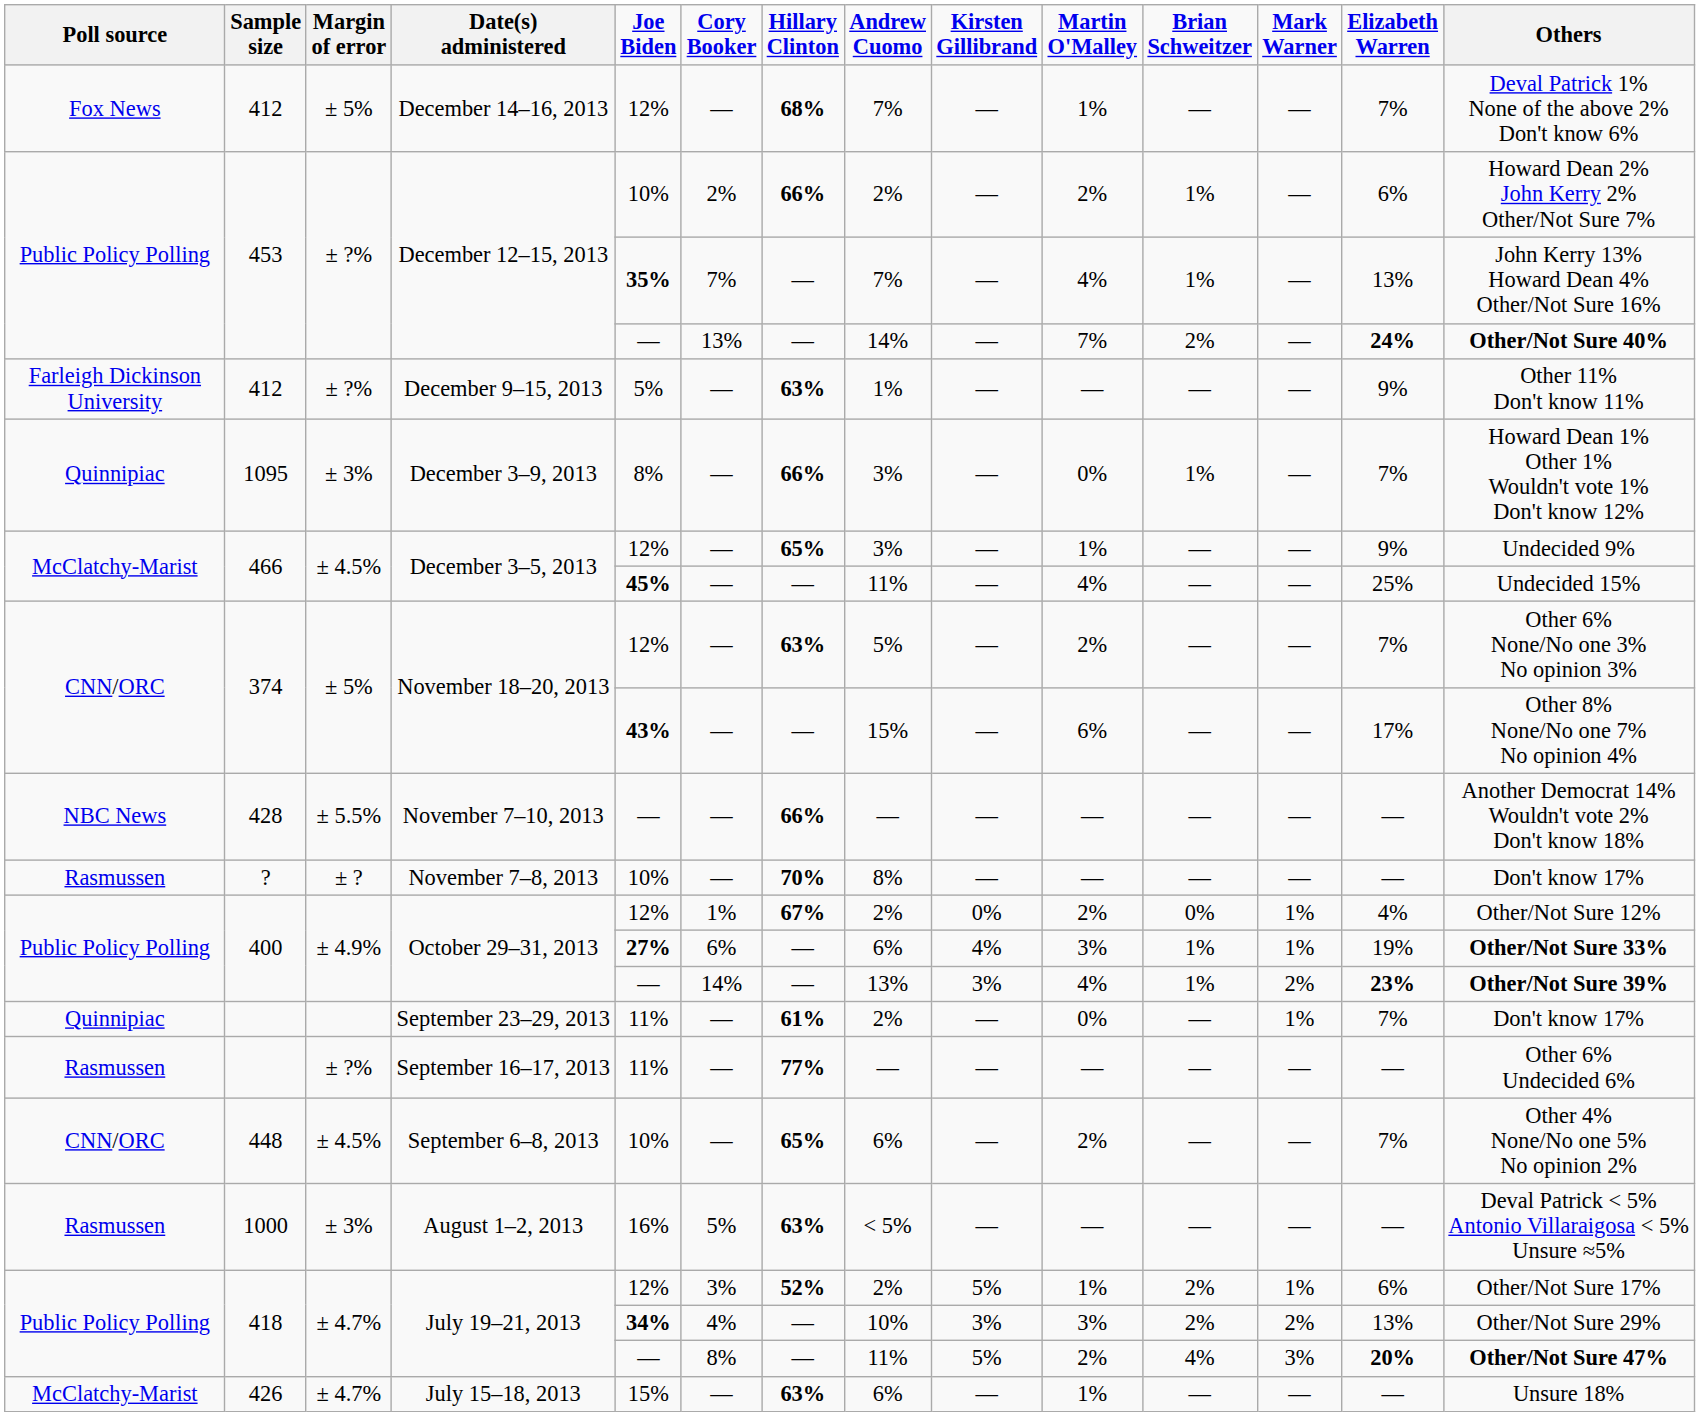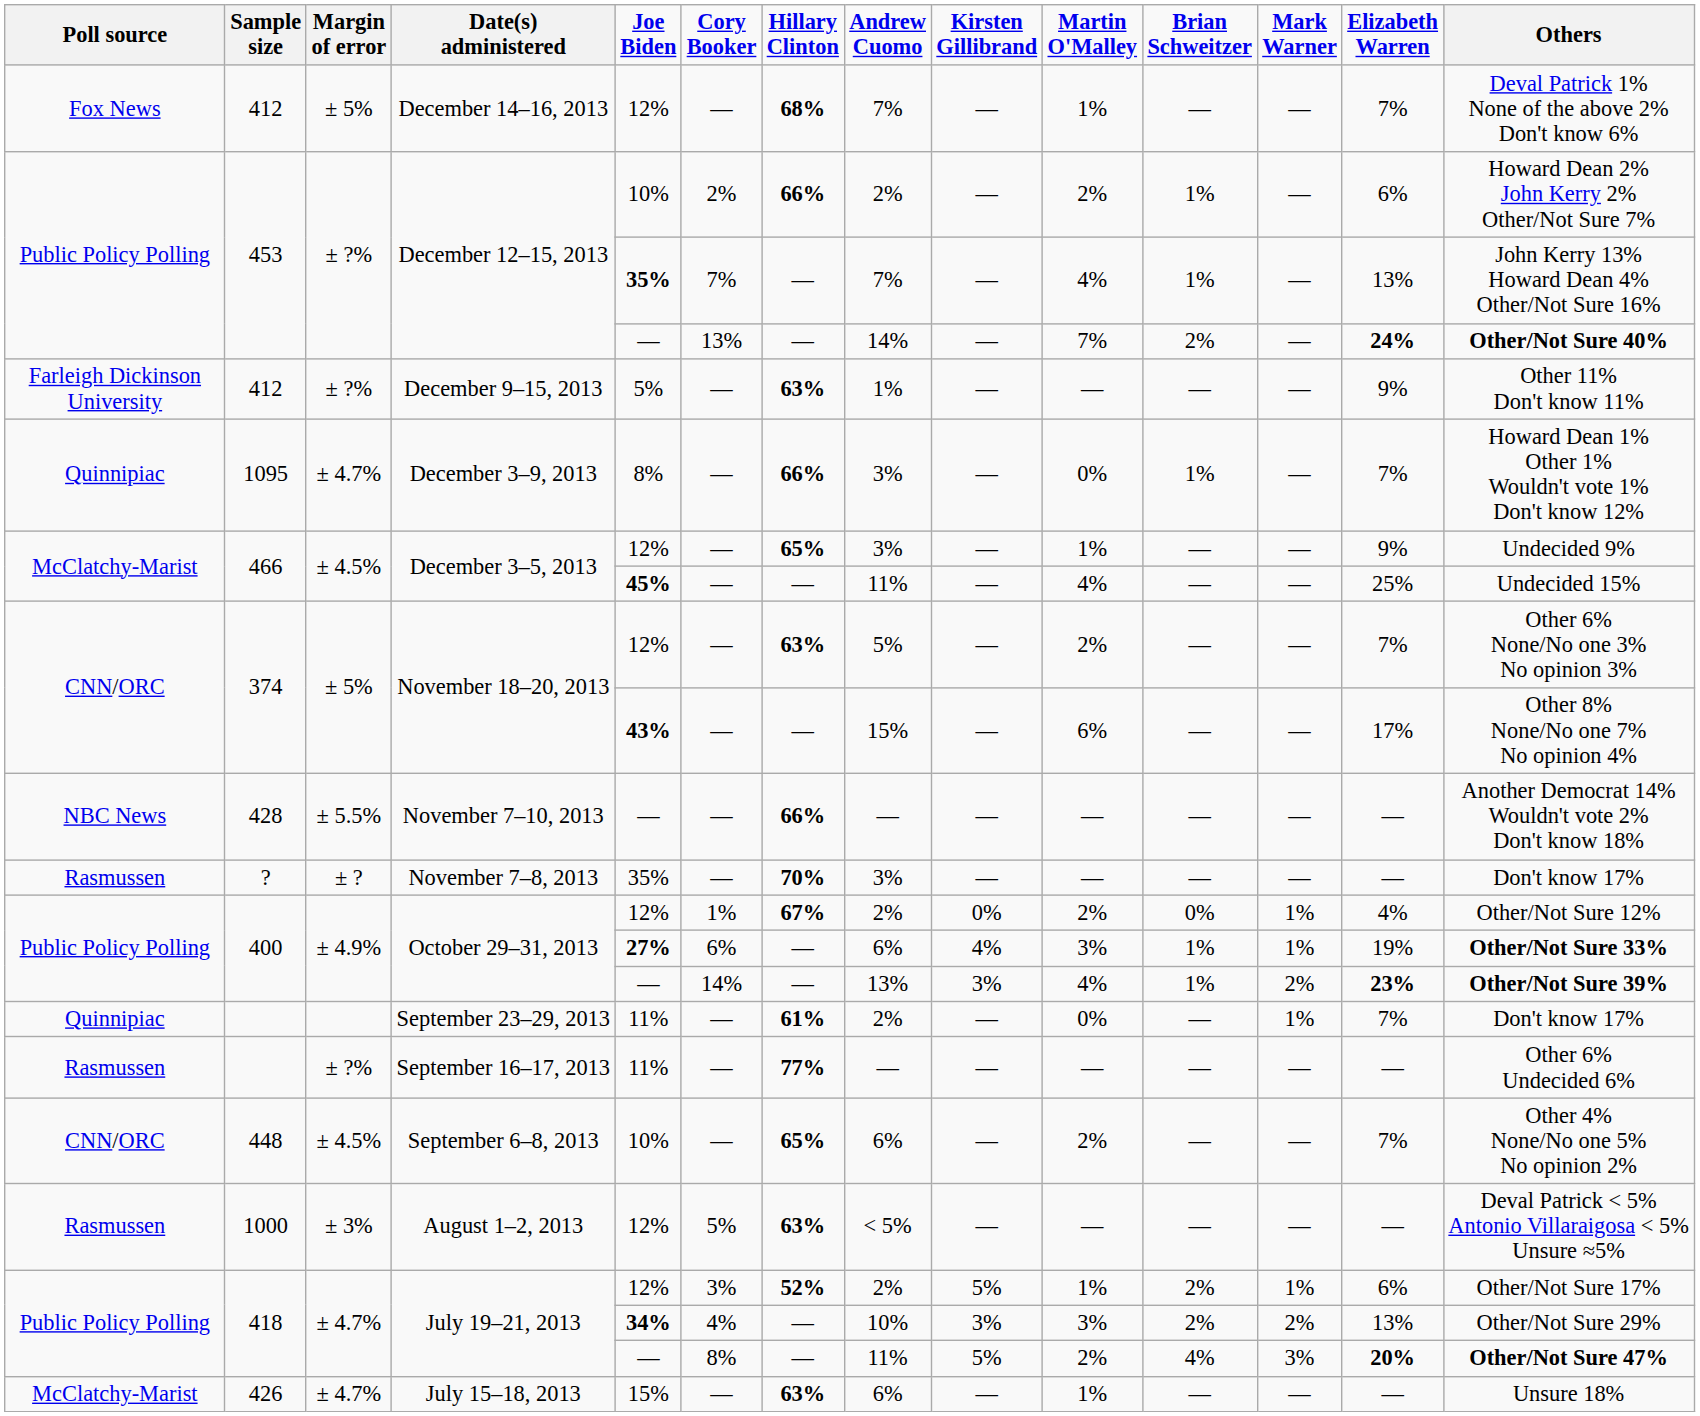 <table class="wikitable" style="text-align:center">
 <tr>
 <th style="width:150px;">Poll source</th>
 <th>Sample<br>size</th>
 <th>Margin<br> of error</th>
 <th>Date(s)<br> administered</th>
 <td><strong><a href='#'>Joe<br>Biden</a></strong></td>
 <td><strong><a href='#'>Cory<br>Booker</a></strong></td>
 <td><strong><a href='#'>Hillary<br>Clinton</a></strong></td>
 <td><strong><a href='#'>Andrew<br>Cuomo</a></strong></td>
 <td><strong><a href='#'>Kirsten<br>Gillibrand</a></strong></td>
 <td><strong><a href='#'>Martin<br>O'Malley</a></strong></td>
 <td><strong><a href='#'>Brian<br>Schweitzer</a></strong></td>
 <td><strong><a href='#'>Mark<br>Warner</a></strong></td>
 <td><strong><a href='#'>Elizabeth<br>Warren</a></strong></td>
 <th>Others</th>
 </tr>
 <tr>
 <td><a href='#'>Fox News</a></td>
 <td>412</td>
 <td>± 5%</td>
 <td>December 14–16, 2013</td>
 <td>12%</td>
 <td>—</td>
 <td><strong>68%</strong></td>
 <td>7%</td>
 <td>—</td>
 <td>1%</td>
 <td>—</td>
 <td>—</td>
 <td>7%</td>
 <td><a href='#'>Deval Patrick</a> 1%<br>None of the above 2%<br>Don't know 6%</td>
 </tr>
 <tr>
 <td rowspan=3><a href='#'>Public Policy Polling</a></td>
 <td rowspan=3>453</td>
 <td rowspan=3>± ?%</td>
 <td rowspan=3>December 12–15, 2013</td>
 <td>10%</td>
 <td>2%</td>
 <td><strong>66%</strong></td>
 <td>2%</td>
 <td>—</td>
 <td>2%</td>
 <td>1%</td>
 <td>—</td>
 <td>6%</td>
 <td>Howard Dean 2%<br><a href='#'>John Kerry</a> 2%<br>Other/Not Sure 7%</td>
 </tr>
 <tr>
 <td><strong>35%</strong></td>
 <td>7%</td>
 <td>—</td>
 <td>7%</td>
 <td>—</td>
 <td>4%</td>
 <td>1%</td>
 <td>—</td>
 <td>13%</td>
 <td>John Kerry 13%<br>Howard Dean 4%<br>Other/Not Sure 16%</td>
 </tr>
 <tr>
 <td>—</td>
 <td>13%</td>
 <td>—</td>
 <td>14%</td>
 <td>—</td>
 <td>7%</td>
 <td>2%</td>
 <td>—</td>
 <td><strong>24%</strong></td>
 <td><span><strong>Other/Not Sure 40%</strong></span></td>
 </tr>
 <tr>
 <td><a href='#'>Farleigh Dickinson University</a></td>
 <td>412</td>
 <td>± ?%</td>
 <td>December 9–15, 2013</td>
 <td>5%</td>
 <td>—</td>
 <td><strong>63%</strong></td>
 <td>1%</td>
 <td>—</td>
 <td>—</td>
 <td>—</td>
 <td>—</td>
 <td>9%</td>
 <td>Other 11%<br>Don't know 11%</td>
 </tr>
 <tr>
 <td><a href='#'>Quinnipiac</a></td>
 <td>1095</td>
-<td>± 3%</td>
+<td>± 4.7%</td>
 <td>December 3–9, 2013</td>
 <td>8%</td>
 <td>—</td>
 <td><strong>66%</strong></td>
 <td>3%</td>
 <td>—</td>
 <td>0%</td>
 <td>1%</td>
 <td>—</td>
 <td>7%</td>
 <td>Howard Dean 1%<br>Other 1%<br>Wouldn't vote 1%<br>Don't know 12%</td>
 </tr>
 <tr>
 <td rowspan=2><a href='#'>McClatchy-Marist</a></td>
 <td rowspan=2>466</td>
 <td rowspan=2>± 4.5%</td>
 <td rowspan=2>December 3–5, 2013</td>
 <td>12%</td>
 <td>—</td>
 <td><strong>65%</strong></td>
 <td>3%</td>
 <td>—</td>
 <td>1%</td>
 <td>—</td>
 <td>—</td>
 <td>9%</td>
 <td>Undecided 9%</td>
 </tr>
 <tr>
 <td><strong>45%</strong></td>
 <td>—</td>
 <td>—</td>
 <td>11%</td>
 <td>—</td>
 <td>4%</td>
 <td>—</td>
 <td>—</td>
 <td>25%</td>
 <td>Undecided 15%</td>
 </tr>
 <tr>
 <td rowspan=2><a href='#'>CNN</a>/<a href='#'>ORC</a></td>
 <td rowspan=2>374</td>
 <td rowspan=2>± 5%</td>
 <td rowspan=2>November 18–20, 2013</td>
 <td>12%</td>
 <td>—</td>
 <td><strong>63%</strong></td>
 <td>5%</td>
 <td>—</td>
 <td>2%</td>
 <td>—</td>
 <td>—</td>
 <td>7%</td>
 <td>Other 6%<br>None/No one 3%<br>No opinion 3%</td>
 </tr>
 <tr>
 <td><strong>43%</strong></td>
 <td>—</td>
 <td>—</td>
 <td>15%</td>
 <td>—</td>
 <td>6%</td>
 <td>—</td>
 <td>—</td>
 <td>17%</td>
 <td>Other 8%<br>None/No one 7%<br>No opinion 4%</td>
 </tr>
 <tr>
 <td><a href='#'>NBC News</a></td>
 <td>428</td>
 <td>± 5.5%</td>
 <td>November 7–10, 2013</td>
 <td>—</td>
 <td>—</td>
 <td><strong>66%</strong></td>
 <td>—</td>
 <td>—</td>
 <td>—</td>
 <td>—</td>
 <td>—</td>
 <td>—</td>
 <td>Another Democrat 14%<br>Wouldn't vote 2%<br>Don't know 18%</td>
 </tr>
 <tr>
 <td><a href='#'>Rasmussen</a></td>
 <td>?</td>
 <td>± ?</td>
 <td>November 7–8, 2013</td>
-<td>10%</td>
+<td>35%</td>
 <td>—</td>
 <td><strong>70%</strong></td>
-<td>8%</td>
+<td>3%</td>
 <td>—</td>
 <td>—</td>
 <td>—</td>
 <td>—</td>
 <td>—</td>
 <td>Don't know 17%</td>
 </tr>
 <tr>
 <td rowspan=3><a href='#'>Public Policy Polling</a></td>
 <td rowspan=3>400</td>
 <td rowspan=3>± 4.9%</td>
 <td rowspan=3>October 29–31, 2013</td>
 <td>12%</td>
 <td>1%</td>
 <td><strong>67%</strong></td>
 <td>2%</td>
 <td>0%</td>
 <td>2%</td>
 <td>0%</td>
 <td>1%</td>
 <td>4%</td>
 <td>Other/Not Sure 12%</td>
 </tr>
 <tr>
 <td><strong>27%</strong></td>
 <td>6%</td>
 <td>—</td>
 <td>6%</td>
 <td>4%</td>
 <td>3%</td>
 <td>1%</td>
 <td>1%</td>
 <td>19%</td>
 <td><span><strong>Other/Not Sure 33%</strong></span></td>
 </tr>
 <tr>
 <td>—</td>
 <td>14%</td>
 <td>—</td>
 <td>13%</td>
 <td>3%</td>
 <td>4%</td>
 <td>1%</td>
 <td>2%</td>
 <td><strong>23%</strong></td>
 <td><span><strong>Other/Not Sure 39%</strong></span></td>
 </tr>
 <tr>
 <td><a href='#'>Quinnipiac</a></td>
 <td></td>
 <td></td>
 <td>September 23–29, 2013</td>
 <td>11%</td>
 <td>—</td>
 <td><strong>61%</strong></td>
 <td>2%</td>
 <td>—</td>
 <td>0%</td>
 <td>—</td>
 <td>1%</td>
 <td>7%</td>
 <td>Don't know 17%</td>
 </tr>
 <tr>
 <td><a href='#'>Rasmussen</a></td>
 <td></td>
 <td>± ?%</td>
 <td>September 16–17, 2013</td>
 <td>11%</td>
 <td>—</td>
 <td><strong>77%</strong></td>
 <td>—</td>
 <td>—</td>
 <td>—</td>
 <td>—</td>
 <td>—</td>
 <td>—</td>
 <td>Other 6%<br>Undecided 6%</td>
 </tr>
 <tr>
 <td><a href='#'>CNN</a>/<a href='#'>ORC</a></td>
 <td>448</td>
 <td>± 4.5%</td>
 <td>September 6–8, 2013</td>
 <td>10%</td>
 <td>—</td>
 <td><strong>65%</strong></td>
 <td>6%</td>
 <td>—</td>
 <td>2%</td>
 <td>—</td>
 <td>—</td>
 <td>7%</td>
 <td>Other 4%<br>None/No one 5%<br>No opinion 2%</td>
 </tr>
 <tr>
 <td><a href='#'>Rasmussen</a></td>
 <td>1000</td>
 <td>± 3%</td>
 <td>August 1–2, 2013</td>
-<td>16%</td>
+<td>12%</td>
 <td>5%</td>
 <td><strong>63%</strong></td>
 <td>< 5%</td>
 <td>—</td>
 <td>—</td>
 <td>—</td>
 <td>—</td>
 <td>—</td>
 <td>Deval Patrick < 5%<br><a href='#'>Antonio Villaraigosa</a> < 5%<br>Unsure ≈5%</td>
 </tr>
 <tr>
 <td rowspan=3><a href='#'>Public Policy Polling</a></td>
 <td rowspan=3>418</td>
 <td rowspan=3>± 4.7%</td>
 <td rowspan=3>July 19–21, 2013</td>
 <td>12%</td>
 <td>3%</td>
 <td><strong>52%</strong></td>
 <td>2%</td>
 <td>5%</td>
 <td>1%</td>
 <td>2%</td>
 <td>1%</td>
 <td>6%</td>
 <td>Other/Not Sure 17%</td>
 </tr>
 <tr>
 <td><strong>34%</strong></td>
 <td>4%</td>
 <td>—</td>
 <td>10%</td>
 <td>3%</td>
 <td>3%</td>
 <td>2%</td>
 <td>2%</td>
 <td>13%</td>
 <td>Other/Not Sure 29%</td>
 </tr>
 <tr>
 <td>—</td>
 <td>8%</td>
 <td>—</td>
 <td>11%</td>
 <td>5%</td>
 <td>2%</td>
 <td>4%</td>
 <td>3%</td>
 <td><strong>20%</strong></td>
 <td><span><strong>Other/Not Sure 47%</strong></span></td>
 </tr>
 <tr>
 <td><a href='#'>McClatchy-Marist</a></td>
 <td>426</td>
 <td>± 4.7%</td>
 <td>July 15–18, 2013</td>
 <td>15%</td>
 <td>—</td>
 <td><strong>63%</strong></td>
 <td>6%</td>
 <td>—</td>
 <td>1%</td>
 <td>—</td>
 <td>—</td>
 <td>—</td>
 <td>Unsure 18%</td>
 </tr>
 </table>
